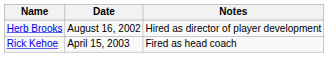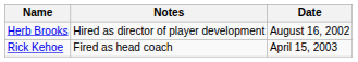 <table class="wikitable">
 <tr style="text-align:center; background:#ddd;">
 <th>Name</th>
+<th>Notes</th>
 <th>Date</th>
-<th>Notes</th>
 </tr>
 <tr>
 <td><a href='#'>Herb Brooks</a></td>
+<td>Hired as director of player development</td>
 <td>August 16, 2002</td>
-<td>Hired as director of player development</td>
 </tr>
 <tr>
 <td><a href='#'>Rick Kehoe</a></td>
+<td>Fired as head coach</td>
 <td>April 15, 2003</td>
-<td>Fired as head coach</td>
 </tr>
 </table>
